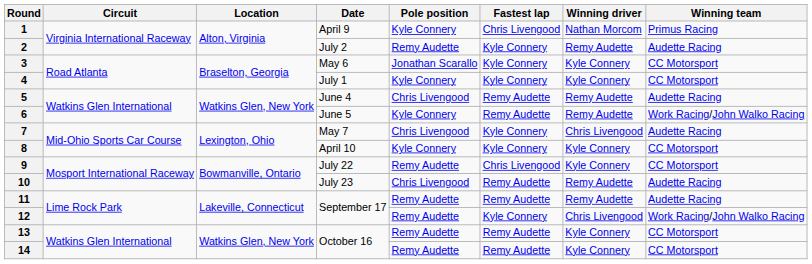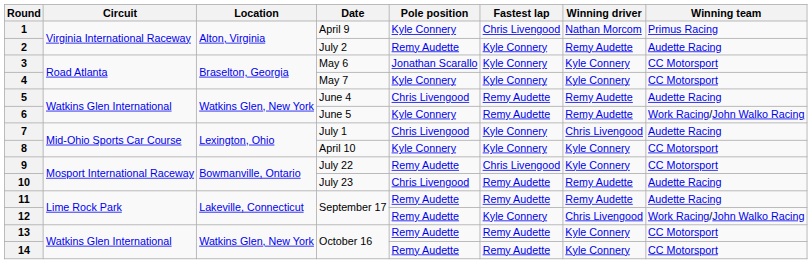 <table class="wikitable" border="1" style="font-size: 85%;">
 <tr>
 <th>Round</th>
 <th>Circuit</th>
 <th>Location</th>
 <th>Date</th>
 <th>Pole position</th>
 <th>Fastest lap</th>
 <th>Winning driver</th>
 <th>Winning team</th>
 </tr>
 <tr>
 <th>1</th>
 <td rowspan=2><a href='#'>Virginia International Raceway</a></td>
 <td rowspan=2> <a href='#'>Alton, Virginia</a></td>
 <td>April 9</td>
 <td> <a href='#'>Kyle Connery</a></td>
 <td> <a href='#'>Chris Livengood</a></td>
 <td> <a href='#'>Nathan Morcom</a></td>
 <td> <a href='#'>Primus Racing</a></td>
 </tr>
 <tr>
 <th>2</th>
 <td>July 2</td>
 <td> <a href='#'>Remy Audette</a></td>
 <td> <a href='#'>Kyle Connery</a></td>
 <td> <a href='#'>Remy Audette</a></td>
 <td> <a href='#'>Audette Racing</a></td>
 </tr>
 <tr>
 <th>3</th>
 <td rowspan=2><a href='#'>Road Atlanta</a></td>
 <td rowspan=2> <a href='#'>Braselton, Georgia</a></td>
 <td>May 6</td>
 <td> <a href='#'>Jonathan Scarallo</a></td>
 <td> <a href='#'>Kyle Connery</a></td>
 <td> <a href='#'>Kyle Connery</a></td>
 <td> <a href='#'>CC Motorsport</a></td>
 </tr>
 <tr>
 <th>4</th>
-<td>July 1</td>
+<td>May 7</td>
 <td> <a href='#'>Kyle Connery</a></td>
 <td> <a href='#'>Kyle Connery</a></td>
 <td> <a href='#'>Kyle Connery</a></td>
 <td> <a href='#'>CC Motorsport</a></td>
 </tr>
 <tr>
 <th>5</th>
 <td rowspan=2><a href='#'>Watkins Glen International</a></td>
 <td rowspan=2> <a href='#'>Watkins Glen, New York</a></td>
 <td>June 4</td>
 <td> <a href='#'>Chris Livengood</a></td>
 <td> <a href='#'>Remy Audette</a></td>
 <td> <a href='#'>Remy Audette</a></td>
 <td> <a href='#'>Audette Racing</a></td>
 </tr>
 <tr>
 <th>6</th>
 <td>June 5</td>
 <td> <a href='#'>Kyle Connery</a></td>
 <td> <a href='#'>Remy Audette</a></td>
 <td> <a href='#'>Remy Audette</a></td>
 <td> <a href='#'>Work Racing</a>/<a href='#'>John Walko Racing</a></td>
 </tr>
 <tr>
 <th>7</th>
 <td rowspan=2><a href='#'>Mid-Ohio Sports Car Course</a></td>
 <td rowspan=2> <a href='#'>Lexington, Ohio</a></td>
-<td>May 7</td>
+<td>July 1</td>
 <td> <a href='#'>Chris Livengood</a></td>
 <td> <a href='#'>Kyle Connery</a></td>
 <td> <a href='#'>Chris Livengood</a></td>
 <td> <a href='#'>Audette Racing</a></td>
 </tr>
 <tr>
 <th>8</th>
 <td>April 10</td>
 <td> <a href='#'>Kyle Connery</a></td>
 <td> <a href='#'>Kyle Connery</a></td>
 <td> <a href='#'>Kyle Connery</a></td>
 <td> <a href='#'>CC Motorsport</a></td>
 </tr>
 <tr>
 <th>9</th>
 <td rowspan=2><a href='#'>Mosport International Raceway</a></td>
 <td rowspan=2> <a href='#'>Bowmanville, Ontario</a></td>
 <td>July 22</td>
 <td> <a href='#'>Remy Audette</a></td>
 <td> <a href='#'>Chris Livengood</a></td>
 <td> <a href='#'>Kyle Connery</a></td>
 <td> <a href='#'>CC Motorsport</a></td>
 </tr>
 <tr>
 <th>10</th>
 <td>July 23</td>
 <td> <a href='#'>Chris Livengood</a></td>
 <td> <a href='#'>Remy Audette</a></td>
 <td> <a href='#'>Remy Audette</a></td>
 <td> <a href='#'>Audette Racing</a></td>
 </tr>
 <tr>
 <th>11</th>
 <td rowspan=2><a href='#'>Lime Rock Park</a></td>
 <td rowspan=2> <a href='#'>Lakeville, Connecticut</a></td>
 <td rowspan=2>September 17</td>
 <td> <a href='#'>Remy Audette</a></td>
 <td> <a href='#'>Remy Audette</a></td>
 <td> <a href='#'>Remy Audette</a></td>
 <td> <a href='#'>Audette Racing</a></td>
 </tr>
 <tr>
 <th>12</th>
 <td> <a href='#'>Remy Audette</a></td>
 <td> <a href='#'>Kyle Connery</a></td>
 <td> <a href='#'>Chris Livengood</a></td>
 <td> <a href='#'>Work Racing</a>/<a href='#'>John Walko Racing</a></td>
 </tr>
 <tr>
 <th>13</th>
 <td rowspan=2><a href='#'>Watkins Glen International</a></td>
 <td rowspan=2> <a href='#'>Watkins Glen, New York</a></td>
 <td rowspan=2>October 16</td>
 <td> <a href='#'>Remy Audette</a></td>
 <td> <a href='#'>Remy Audette</a></td>
 <td> <a href='#'>Kyle Connery</a></td>
 <td> <a href='#'>CC Motorsport</a></td>
 </tr>
 <tr>
 <th>14</th>
 <td> <a href='#'>Remy Audette</a></td>
 <td> <a href='#'>Remy Audette</a></td>
 <td> <a href='#'>Kyle Connery</a></td>
 <td> <a href='#'>CC Motorsport</a></td>
 </tr>
 </table>
